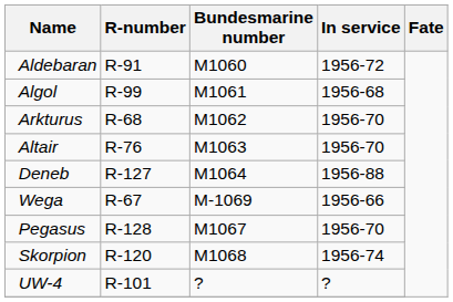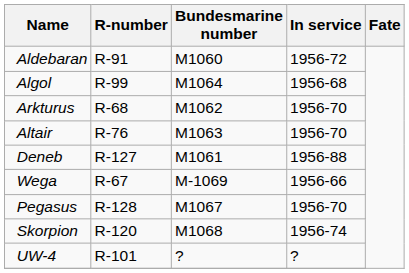 <table class="wikitable">
 <tr>
 <th>Name</th>
 <th>R-number</th>
 <th>Bundesmarine<br>number</th>
 <th>In service</th>
 <th>Fate</th>
 </tr>
 <tr>
 <td>  <em>Aldebaran </em></td>
 <td>R-91 </td>
 <td>M1060</td>
 <td>1956-72</td>
 </tr>
 <tr>
 <td>  <em>Algol </em></td>
 <td>R-99 </td>
-<td>M1061</td>
+<td>M1064</td>
 <td>1956-68</td>
 </tr>
 <tr>
 <td>  <em>Arkturus </em></td>
 <td>R-68 </td>
 <td>M1062</td>
 <td>1956-70</td>
 </tr>
 <tr>
 <td>  <em>Altair </em></td>
 <td>R-76 </td>
 <td>M1063</td>
 <td>1956-70</td>
 </tr>
 <tr>
 <td>  <em>Deneb </em></td>
 <td>R-127 </td>
-<td>M1064</td>
+<td>M1061</td>
 <td>1956-88</td>
 </tr>
 <tr>
 <td>  <em>Wega </em></td>
 <td>R-67 </td>
 <td>M-1069</td>
 <td>1956-66</td>
 </tr>
 <tr>
 <td>  <em>Pegasus </em></td>
 <td>R-128 </td>
 <td>M1067</td>
 <td>1956-70</td>
 </tr>
 <tr>
 <td>  <em>Skorpion </em></td>
 <td>R-120 </td>
 <td>M1068</td>
 <td>1956-74</td>
 </tr>
 <tr>
 <td>  <em>UW-4 </em></td>
 <td>R-101 </td>
 <td>?</td>
 <td>?</td>
 </tr>
 <tr>
 </tr>
 </table>
